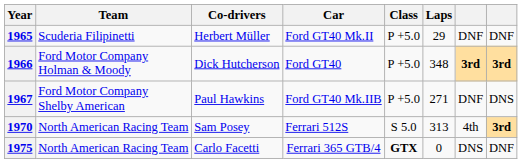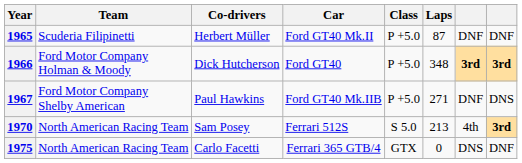 <table class="wikitable" style="text-align:center; font-size:90%">
 <tr>
 <th>Year</th>
 <th>Team</th>
 <th>Co-drivers</th>
 <th>Car</th>
 <th>Class</th>
 <th>Laps</th>
 <th></th>
 <th></th>
 </tr>
 <tr>
 <th><a href='#'>1965</a></th>
 <td align="left"> <a href='#'>Scuderia Filipinetti</a></td>
 <td align="left"> <a href='#'>Herbert Müller</a></td>
 <td align="left"><a href='#'>Ford GT40 Mk.II</a></td>
 <td>P +5.0</td>
-<td>29</td>
+<td>87</td>
 <td>DNF</td>
 <td>DNF</td>
 </tr>
 <tr>
 <th><a href='#'>1966</a></th>
 <td align="left"> <a href='#'>Ford Motor Company</a><br> <a href='#'>Holman & Moody</a></td>
 <td align="left"> <a href='#'>Dick Hutcherson</a></td>
 <td align="left"><a href='#'>Ford GT40</a></td>
 <td>P +5.0</td>
 <td>348</td>
 <td style="background:#FFDF9F;"><strong>3rd</strong></td>
 <td style="background:#FFDF9F;"><strong>3rd</strong></td>
 </tr>
 <tr>
 <th><a href='#'>1967</a></th>
 <td align="left"> <a href='#'>Ford Motor Company</a><br> <a href='#'>Shelby American</a></td>
 <td align="left"> <a href='#'>Paul Hawkins</a></td>
 <td align="left"><a href='#'>Ford GT40 Mk.IIB</a></td>
 <td>P +5.0</td>
 <td>271</td>
 <td>DNF</td>
 <td>DNS</td>
 </tr>
 <tr>
 <th><a href='#'>1970</a></th>
 <td align="left"> <a href='#'>North American Racing Team</a></td>
 <td align="left"> <a href='#'>Sam Posey</a></td>
 <td align="left"><a href='#'>Ferrari 512S</a></td>
 <td>S 5.0</td>
-<td>313</td>
+<td>213</td>
 <td>4th</td>
 <td style="background:#FFDF9F;"><strong>3rd</strong></td>
 </tr>
 <tr>
 <th><a href='#'>1975</a></th>
 <td align="left"> <a href='#'>North American Racing Team</a></td>
 <td align="left"> <a href='#'>Carlo Facetti</a></td>
 <td><a href='#'>Ferrari 365 GTB/4</a></td>
-<td><strong>GTX</strong></td>
+<td>GTX</td>
 <td>0</td>
 <td>DNS</td>
 <td>DNF</td>
 </tr>
 </table>
